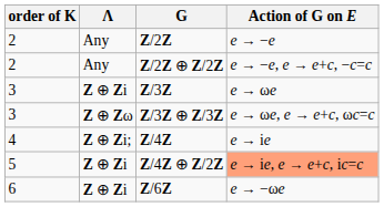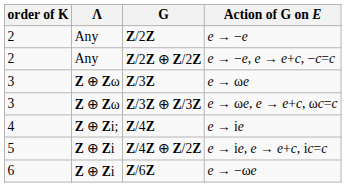 <table class="wikitable">
 <tr>
 <th>order of K</th>
 <th>Λ</th>
 <th>G</th>
 <th>Action of G on <em>E</em></th>
 </tr>
 <tr>
 <td>2</td>
 <td>Any</td>
 <td><strong>Z</strong>/2<strong>Z</strong></td>
 <td><em>e</em> → −<em>e</em></td>
 </tr>
 <tr>
 <td>2</td>
 <td>Any</td>
 <td><strong>Z</strong>/2<strong>Z</strong> ⊕ <strong>Z</strong>/2<strong>Z</strong></td>
 <td><em>e</em> → −<em>e</em>, <em>e</em> → <em>e</em>+<em>c</em>, −<em>c</em>=<em>c</em></td>
 </tr>
 <tr>
 <td>3</td>
-<td><strong>Z</strong> ⊕ <strong>Z</strong>i</td>
+<td><strong>Z</strong> ⊕ <strong>Z</strong>ω</td>
 <td><strong>Z</strong>/3<strong>Z</strong></td>
 <td><em>e</em> → ω<em>e</em></td>
 </tr>
 <tr>
 <td>3</td>
 <td><strong>Z</strong> ⊕ <strong>Z</strong>ω</td>
 <td><strong>Z</strong>/3<strong>Z</strong> ⊕ <strong>Z</strong>/3<strong>Z</strong></td>
 <td><em>e</em> → ω<em>e</em>, <em>e</em> → <em>e</em>+<em>c</em>, ω<em>c</em>=<em>c</em></td>
 </tr>
 <tr>
 <td>4</td>
 <td><strong>Z</strong> ⊕ <strong>Z</strong>i;</td>
 <td><strong>Z</strong>/4<strong>Z</strong></td>
 <td><em>e</em> → i<em>e</em></td>
 </tr>
 <tr>
 <td>5</td>
 <td><strong>Z</strong> ⊕ <strong>Z</strong>i</td>
 <td><strong>Z</strong>/4<strong>Z</strong> ⊕ <strong>Z</strong>/2<strong>Z</strong></td>
-<td style="background: lightsalmon;"><em>e</em> → i<em>e</em>, <em>e</em> → <em>e</em>+<em>c</em>, i<em>c</em>=<em>c</em></td>
+<td><em>e</em> → i<em>e</em>, <em>e</em> → <em>e</em>+<em>c</em>, i<em>c</em>=<em>c</em></td>
 </tr>
 <tr>
 <td>6</td>
 <td><strong>Z</strong> ⊕ <strong>Z</strong>i</td>
 <td><strong>Z</strong>/6<strong>Z</strong></td>
 <td><em>e</em> → −ω<em>e</em></td>
 </tr>
 </table>
